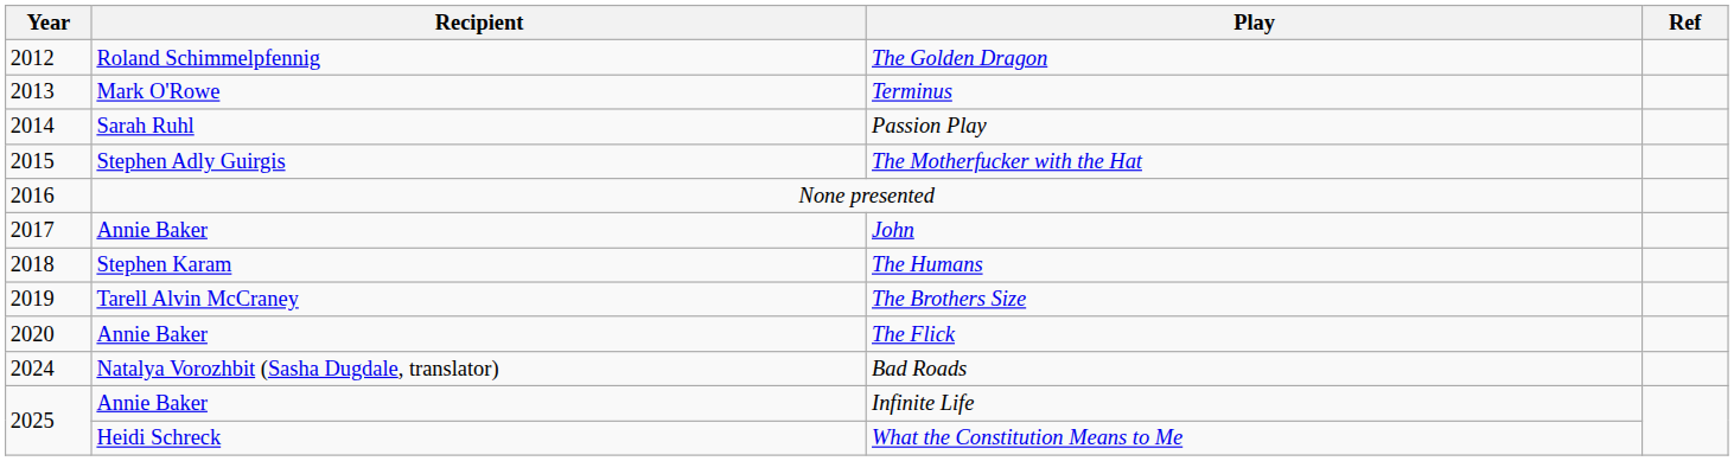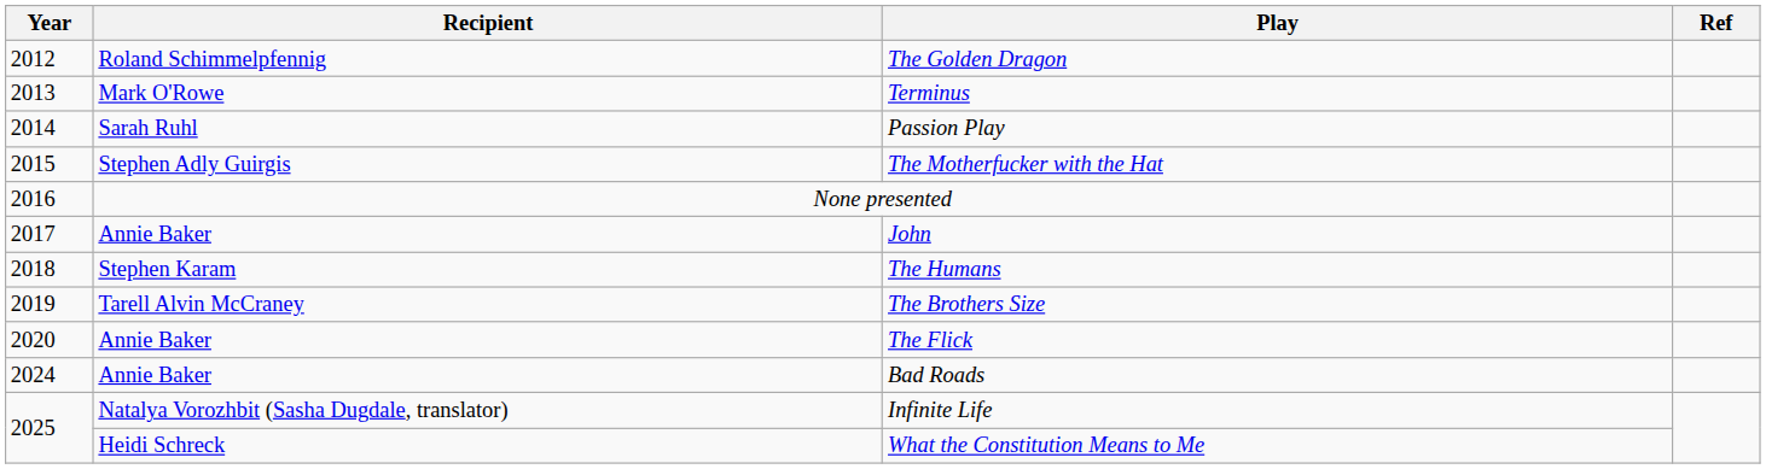 <table class = "wikitable sortable" width=100%>
 <tr>
 <th width=5%>Year</th>
 <th width=45%>Recipient</th>
 <th width=45%>Play</th>
 <th width=5%>Ref</th>
 </tr>
 <tr>
 <td>2012</td>
 <td><a href='#'>Roland Schimmelpfennig</a></td>
 <td><em><a href='#'>The Golden Dragon</a></em></td>
 <td></td>
 </tr>
 <tr>
 <td>2013</td>
 <td><a href='#'>Mark O'Rowe</a></td>
 <td><em><a href='#'>Terminus</a></em></td>
 <td></td>
 </tr>
 <tr>
 <td>2014</td>
 <td><a href='#'>Sarah Ruhl</a></td>
 <td><em>Passion Play</em></td>
 <td></td>
 </tr>
 <tr>
 <td>2015</td>
 <td><a href='#'>Stephen Adly Guirgis</a></td>
 <td><em><a href='#'>The Motherfucker with the Hat</a></em></td>
 <td></td>
 </tr>
 <tr>
 <td>2016</td>
 <td colspan=2 align=center><em>None presented</em></td>
 <td></td>
 </tr>
 <tr>
 <td>2017</td>
 <td><a href='#'>Annie Baker</a></td>
 <td><em><a href='#'>John</a></em></td>
 <td></td>
 </tr>
 <tr>
 <td>2018</td>
 <td><a href='#'>Stephen Karam</a></td>
 <td><em><a href='#'>The Humans</a></em></td>
 <td></td>
 </tr>
 <tr>
 <td>2019</td>
 <td><a href='#'>Tarell Alvin McCraney</a></td>
 <td><em><a href='#'>The Brothers Size</a></em></td>
 <td></td>
 </tr>
 <tr>
 <td>2020</td>
 <td><a href='#'>Annie Baker</a></td>
 <td><em><a href='#'>The Flick</a></em></td>
 <td></td>
 </tr>
 <tr>
 <td>2024</td>
-<td><a href='#'>Natalya Vorozhbit</a> (<a href='#'>Sasha Dugdale</a>, translator)</td>
+<td><a href='#'>Annie Baker</a></td>
 <td><em>Bad Roads</em></td>
 <td></td>
 </tr>
 <tr>
 <td rowspan=2>2025</td>
-<td><a href='#'>Annie Baker</a></td>
+<td><a href='#'>Natalya Vorozhbit</a> (<a href='#'>Sasha Dugdale</a>, translator)</td>
 <td><em>Infinite Life</em></td>
 <td rowspan=2></td>
 </tr>
 <tr>
 <td><a href='#'>Heidi Schreck</a></td>
 <td><em><a href='#'>What the Constitution Means to Me</a></em></td>
 </tr>
 </table>
